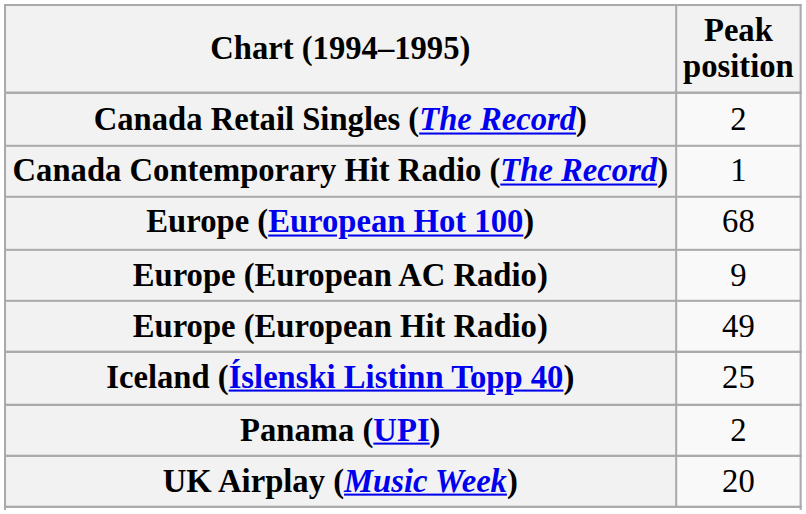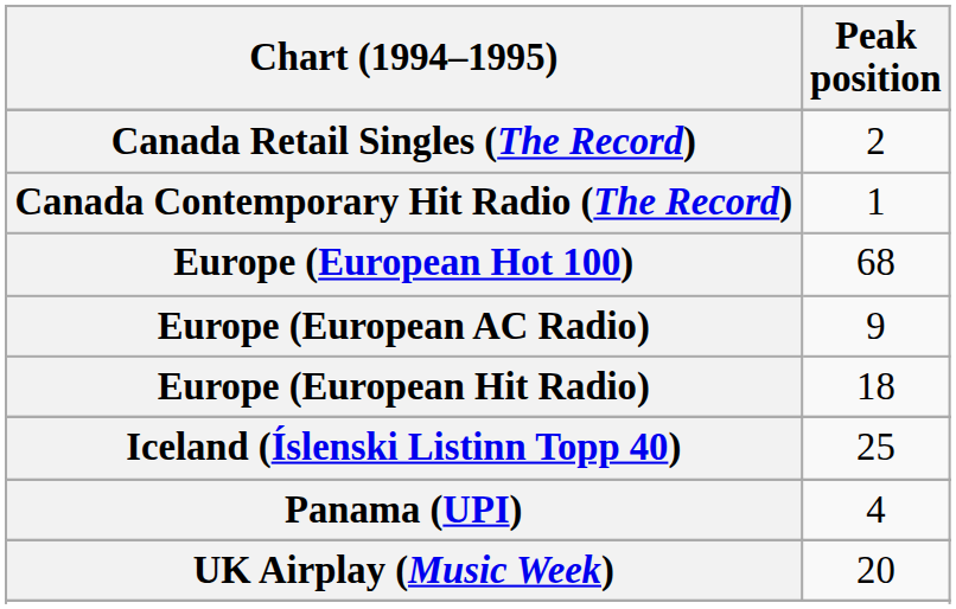 <table class="wikitable sortable plainrowheaders">
 <tr>
 <th scope="col">Chart (1994–1995)</th>
 <th scope="col">Peak<br>position</th>
 </tr>
 <tr>
 </tr>
 <tr>
 </tr>
 <tr>
 </tr>
 <tr>
 </tr>
 <tr>
 <th scope="row">Canada Retail Singles (<em><a href='#'>The Record</a></em>)</th>
 <td align="center">2</td>
 </tr>
 <tr>
 <th scope="row">Canada Contemporary Hit Radio (<em><a href='#'>The Record</a></em>)</th>
 <td align="center">1</td>
 </tr>
 <tr>
 <th scope="row">Europe (<a href='#'>European Hot 100</a>)</th>
 <td align="center">68</td>
 </tr>
 <tr>
 <th scope="row">Europe (European AC Radio)</th>
 <td align="center">9</td>
 </tr>
 <tr>
 <th scope="row">Europe (European Hit Radio)</th>
-<td align="center">49</td>
+<td align="center">18</td>
 </tr>
 <tr>
 </tr>
 <tr>
 </tr>
 <tr>
 <th scope="row">Iceland (<a href='#'>Íslenski Listinn Topp 40</a>)</th>
 <td align="center">25</td>
 </tr>
 <tr>
 </tr>
 <tr>
 </tr>
 <tr>
 </tr>
 <tr>
 </tr>
 <tr>
 <th scope="row">Panama (<a href='#'>UPI</a>)</th>
-<td align="center">2</td>
+<td align="center">4</td>
 </tr>
 <tr>
 </tr>
 <tr>
 </tr>
 <tr>
 </tr>
 <tr>
 <th scope="row">UK Airplay (<em><a href='#'>Music Week</a></em>)</th>
 <td align="center">20</td>
 </tr>
 <tr>
 </tr>
 <tr>
 </tr>
 <tr>
 </tr>
 <tr>
 </tr>
 <tr>
 </tr>
 </table>
